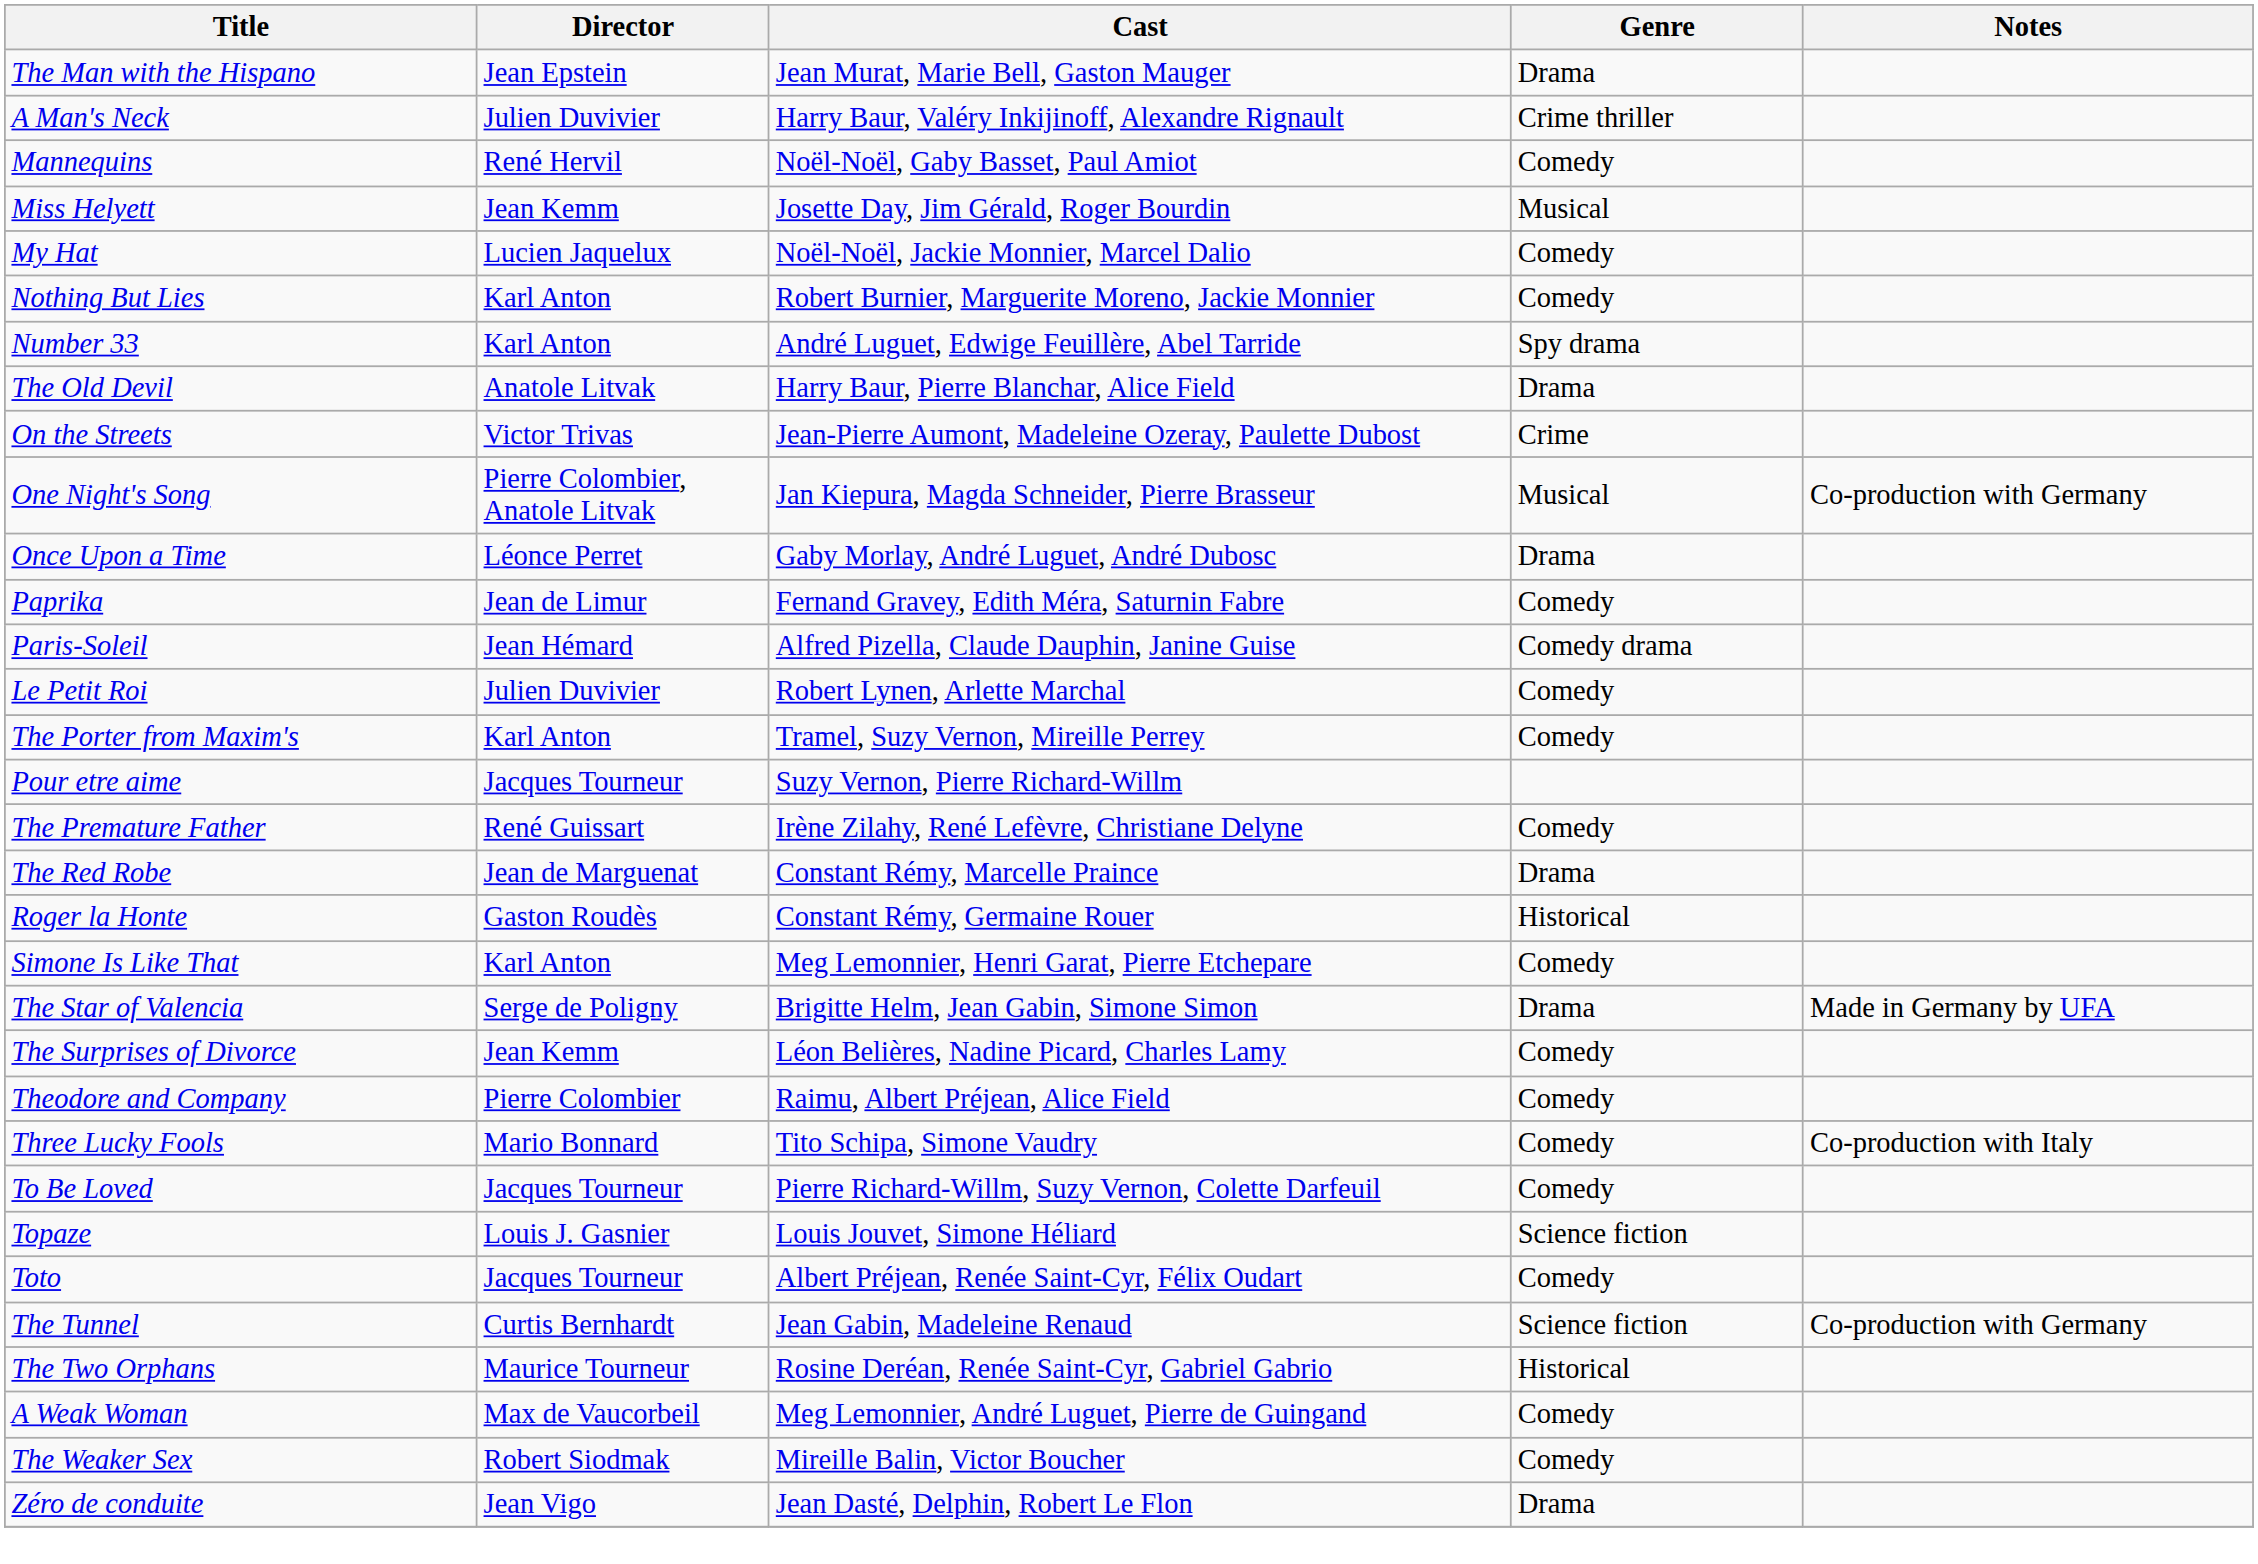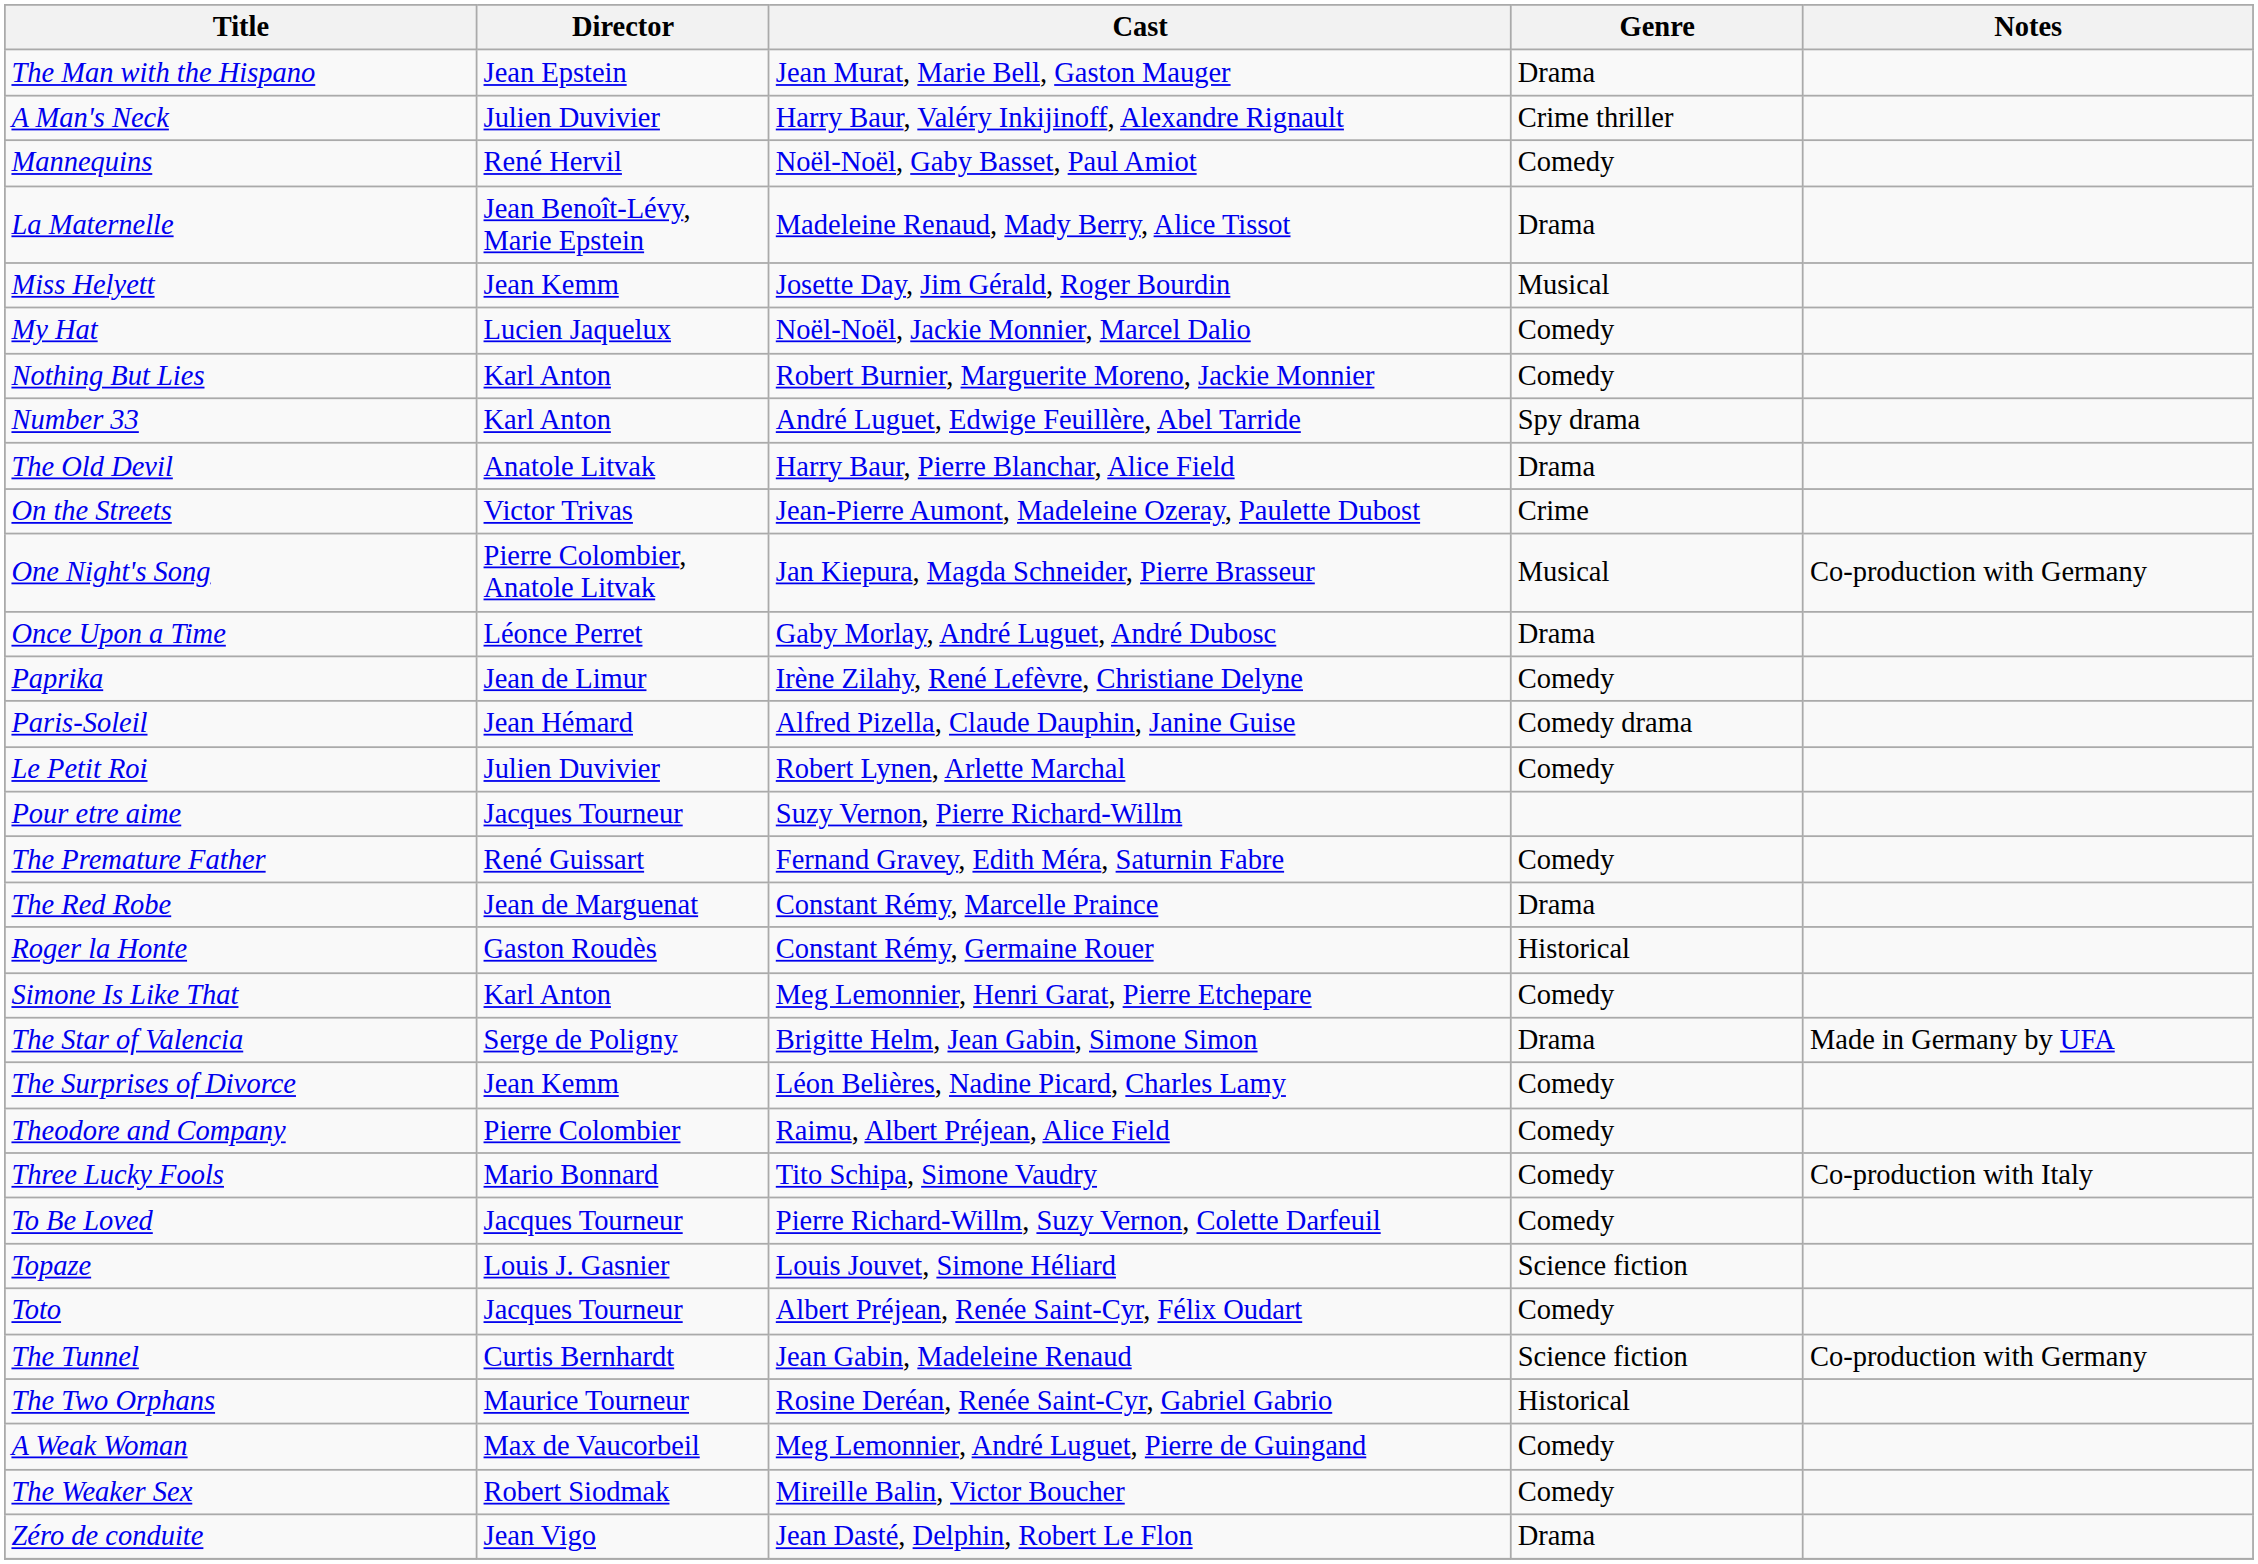 <table class="wikitable" style="width:100%;">
 <tr>
 <th style="width:21%;">Title</th>
 <th style="width:13%;">Director</th>
 <th style="width:33%;">Cast</th>
 <th style="width:13%;">Genre</th>
 <th style="width:20%;">Notes</th>
 </tr>
 <tr>
 <td><em><a href='#'>The Man with the Hispano</a></em></td>
 <td><a href='#'>Jean Epstein</a></td>
 <td><a href='#'>Jean Murat</a>, <a href='#'>Marie Bell</a>, <a href='#'>Gaston Mauger</a></td>
 <td>Drama</td>
 <td></td>
 </tr>
 <tr>
 <td><em><a href='#'>A Man's Neck</a></em></td>
 <td><a href='#'>Julien Duvivier</a></td>
 <td><a href='#'>Harry Baur</a>, <a href='#'>Valéry Inkijinoff</a>, <a href='#'>Alexandre Rignault</a></td>
 <td>Crime thriller</td>
 <td></td>
 </tr>
 <tr>
 <td><em><a href='#'>Mannequins</a></em></td>
 <td><a href='#'>René Hervil</a></td>
 <td><a href='#'>Noël-Noël</a>, <a href='#'>Gaby Basset</a>, <a href='#'>Paul Amiot</a></td>
 <td>Comedy</td>
+<td></td>
+</tr>
+<tr>
+<td><em><a href='#'>La Maternelle</a></em></td>
+<td><a href='#'>Jean Benoît-Lévy</a>, <a href='#'>Marie Epstein</a></td>
+<td><a href='#'>Madeleine Renaud</a>, <a href='#'>Mady Berry</a>, <a href='#'>Alice Tissot</a></td>
+<td>Drama</td>
 <td></td>
 </tr>
 <tr>
 <td><em><a href='#'>Miss Helyett</a></em></td>
 <td><a href='#'>Jean Kemm</a></td>
 <td><a href='#'>Josette Day</a>, <a href='#'>Jim Gérald</a>, <a href='#'>Roger Bourdin</a></td>
 <td>Musical</td>
 <td></td>
 </tr>
 <tr>
 <td><em><a href='#'>My Hat</a></em></td>
 <td><a href='#'>Lucien Jaquelux</a></td>
 <td><a href='#'>Noël-Noël</a>, <a href='#'>Jackie Monnier</a>, <a href='#'>Marcel Dalio</a></td>
 <td>Comedy</td>
 <td></td>
 </tr>
 <tr>
 <td><em><a href='#'>Nothing But Lies</a></em></td>
 <td><a href='#'>Karl Anton</a></td>
 <td><a href='#'>Robert Burnier</a>, <a href='#'>Marguerite Moreno</a>, <a href='#'>Jackie Monnier</a></td>
 <td>Comedy</td>
 <td></td>
 </tr>
 <tr>
 <td><em><a href='#'>Number 33</a></em></td>
 <td><a href='#'>Karl Anton</a></td>
 <td><a href='#'>André Luguet</a>, <a href='#'>Edwige Feuillère</a>, <a href='#'>Abel Tarride</a></td>
 <td>Spy drama</td>
 <td></td>
 </tr>
 <tr>
 <td><em><a href='#'>The Old Devil</a></em></td>
 <td><a href='#'>Anatole Litvak</a></td>
 <td><a href='#'>Harry Baur</a>, <a href='#'>Pierre Blanchar</a>, <a href='#'>Alice Field</a></td>
 <td>Drama</td>
 <td></td>
 </tr>
 <tr>
 <td><em><a href='#'>On the Streets</a></em></td>
 <td><a href='#'>Victor Trivas</a></td>
 <td><a href='#'>Jean-Pierre Aumont</a>, <a href='#'>Madeleine Ozeray</a>, <a href='#'>Paulette Dubost</a></td>
 <td>Crime</td>
 <td></td>
 </tr>
 <tr>
 <td><em><a href='#'>One Night's Song</a></em></td>
 <td><a href='#'>Pierre Colombier</a>, <a href='#'>Anatole Litvak</a></td>
 <td><a href='#'>Jan Kiepura</a>, <a href='#'>Magda Schneider</a>, <a href='#'>Pierre Brasseur</a></td>
 <td>Musical</td>
 <td>Co-production with Germany</td>
 </tr>
 <tr>
 <td><em><a href='#'>Once Upon a Time</a></em></td>
 <td><a href='#'>Léonce Perret</a></td>
 <td><a href='#'>Gaby Morlay</a>, <a href='#'>André Luguet</a>, <a href='#'>André Dubosc</a></td>
 <td>Drama</td>
 <td></td>
 </tr>
 <tr>
 <td><em><a href='#'>Paprika</a></em></td>
 <td><a href='#'>Jean de Limur</a></td>
-<td><a href='#'>Fernand Gravey</a>, <a href='#'>Edith Méra</a>, <a href='#'>Saturnin Fabre</a></td>
+<td><a href='#'>Irène Zilahy</a>, <a href='#'>René Lefèvre</a>, <a href='#'>Christiane Delyne</a></td>
 <td>Comedy</td>
 <td></td>
 </tr>
 <tr>
 <td><em><a href='#'>Paris-Soleil</a></em></td>
 <td><a href='#'>Jean Hémard</a></td>
 <td><a href='#'>Alfred Pizella</a>, <a href='#'>Claude Dauphin</a>, <a href='#'>Janine Guise</a></td>
 <td>Comedy drama</td>
 <td></td>
 </tr>
 <tr>
 <td><em><a href='#'>Le Petit Roi</a></em></td>
 <td><a href='#'>Julien Duvivier</a></td>
 <td><a href='#'>Robert Lynen</a>, <a href='#'>Arlette Marchal</a></td>
 <td>Comedy</td>
 <td></td>
 </tr>
 <tr>
-<td><em><a href='#'>The Porter from Maxim's</a></em></td>
-<td><a href='#'>Karl Anton</a></td>
-<td><a href='#'>Tramel</a>, <a href='#'>Suzy Vernon</a>, <a href='#'>Mireille Perrey</a></td>
-<td>Comedy</td>
-<td></td>
-</tr>
-<tr>
 <td><em><a href='#'>Pour etre aime</a></em></td>
 <td><a href='#'>Jacques Tourneur</a></td>
 <td><a href='#'>Suzy Vernon</a>, <a href='#'>Pierre Richard-Willm</a></td>
 <td></td>
 <td></td>
 </tr>
 <tr>
 <td><em><a href='#'>The Premature Father</a></em></td>
 <td><a href='#'>René Guissart</a></td>
-<td><a href='#'>Irène Zilahy</a>, <a href='#'>René Lefèvre</a>, <a href='#'>Christiane Delyne</a></td>
+<td><a href='#'>Fernand Gravey</a>, <a href='#'>Edith Méra</a>, <a href='#'>Saturnin Fabre</a></td>
 <td>Comedy</td>
 <td></td>
 </tr>
 <tr>
 <td><em><a href='#'>The Red Robe</a></em></td>
 <td><a href='#'>Jean de Marguenat</a></td>
 <td><a href='#'>Constant Rémy</a>, <a href='#'>Marcelle Praince</a></td>
 <td>Drama</td>
 <td></td>
 </tr>
 <tr>
 <td><em><a href='#'>Roger la Honte</a></em></td>
 <td><a href='#'>Gaston Roudès</a></td>
 <td><a href='#'>Constant Rémy</a>, <a href='#'>Germaine Rouer</a></td>
 <td>Historical</td>
 <td></td>
 </tr>
 <tr>
 <td><em><a href='#'>Simone Is Like That</a></em></td>
 <td><a href='#'>Karl Anton</a></td>
 <td><a href='#'>Meg Lemonnier</a>, <a href='#'>Henri Garat</a>, <a href='#'>Pierre Etchepare</a></td>
 <td>Comedy</td>
 <td></td>
 </tr>
 <tr>
 <td><em><a href='#'>The Star of Valencia</a></em></td>
 <td><a href='#'>Serge de Poligny</a></td>
 <td><a href='#'>Brigitte Helm</a>, <a href='#'>Jean Gabin</a>, <a href='#'>Simone Simon</a></td>
 <td>Drama</td>
 <td>Made in Germany by <a href='#'>UFA</a></td>
 </tr>
 <tr>
 <td><em><a href='#'>The Surprises of Divorce</a></em></td>
 <td><a href='#'>Jean Kemm</a></td>
 <td><a href='#'>Léon Belières</a>, <a href='#'>Nadine Picard</a>, <a href='#'>Charles Lamy</a></td>
 <td>Comedy</td>
 <td></td>
 </tr>
 <tr>
 <td><em><a href='#'>Theodore and Company</a></em></td>
 <td><a href='#'>Pierre Colombier</a></td>
 <td><a href='#'>Raimu</a>, <a href='#'>Albert Préjean</a>, <a href='#'>Alice Field</a></td>
 <td>Comedy</td>
 <td></td>
 </tr>
 <tr>
 <td><em><a href='#'>Three Lucky Fools</a></em></td>
 <td><a href='#'>Mario Bonnard</a></td>
 <td><a href='#'>Tito Schipa</a>, <a href='#'>Simone Vaudry</a></td>
 <td>Comedy</td>
 <td>Co-production with Italy</td>
 </tr>
 <tr>
 <td><em><a href='#'>To Be Loved</a></em></td>
 <td><a href='#'>Jacques Tourneur</a></td>
 <td><a href='#'>Pierre Richard-Willm</a>, <a href='#'>Suzy Vernon</a>, <a href='#'>Colette Darfeuil</a></td>
 <td>Comedy</td>
 <td></td>
 </tr>
 <tr>
 <td><em><a href='#'>Topaze</a></em></td>
 <td><a href='#'>Louis J. Gasnier</a></td>
 <td><a href='#'>Louis Jouvet</a>, <a href='#'>Simone Héliard</a></td>
 <td>Science fiction</td>
 <td></td>
 </tr>
 <tr>
 <td><em><a href='#'>Toto</a></em></td>
 <td><a href='#'>Jacques Tourneur</a></td>
 <td><a href='#'>Albert Préjean</a>, <a href='#'>Renée Saint-Cyr</a>, <a href='#'>Félix Oudart</a></td>
 <td>Comedy</td>
 <td></td>
 </tr>
 <tr>
 <td><em><a href='#'>The Tunnel</a></em></td>
 <td><a href='#'>Curtis Bernhardt</a></td>
 <td><a href='#'>Jean Gabin</a>, <a href='#'>Madeleine Renaud</a></td>
 <td>Science fiction</td>
 <td>Co-production with Germany</td>
 </tr>
 <tr>
 <td><em><a href='#'>The Two Orphans</a></em></td>
 <td><a href='#'>Maurice Tourneur</a></td>
 <td><a href='#'>Rosine Deréan</a>, <a href='#'>Renée Saint-Cyr</a>, <a href='#'>Gabriel Gabrio</a></td>
 <td>Historical</td>
 <td></td>
 </tr>
 <tr>
 <td><em><a href='#'>A Weak Woman</a></em></td>
 <td><a href='#'>Max de Vaucorbeil</a></td>
 <td><a href='#'>Meg Lemonnier</a>, <a href='#'>André Luguet</a>, <a href='#'>Pierre de Guingand</a></td>
 <td>Comedy</td>
 <td></td>
 </tr>
 <tr>
 <td><em><a href='#'>The Weaker Sex</a></em></td>
 <td><a href='#'>Robert Siodmak</a></td>
 <td><a href='#'>Mireille Balin</a>, <a href='#'>Victor Boucher</a></td>
 <td>Comedy</td>
 <td></td>
 </tr>
 <tr>
 <td><em><a href='#'>Zéro de conduite</a></em></td>
 <td><a href='#'>Jean Vigo</a></td>
 <td><a href='#'>Jean Dasté</a>, <a href='#'>Delphin</a>, <a href='#'>Robert Le Flon</a></td>
 <td>Drama</td>
 <td></td>
 </tr>
 <tr>
 </tr>
 </table>
